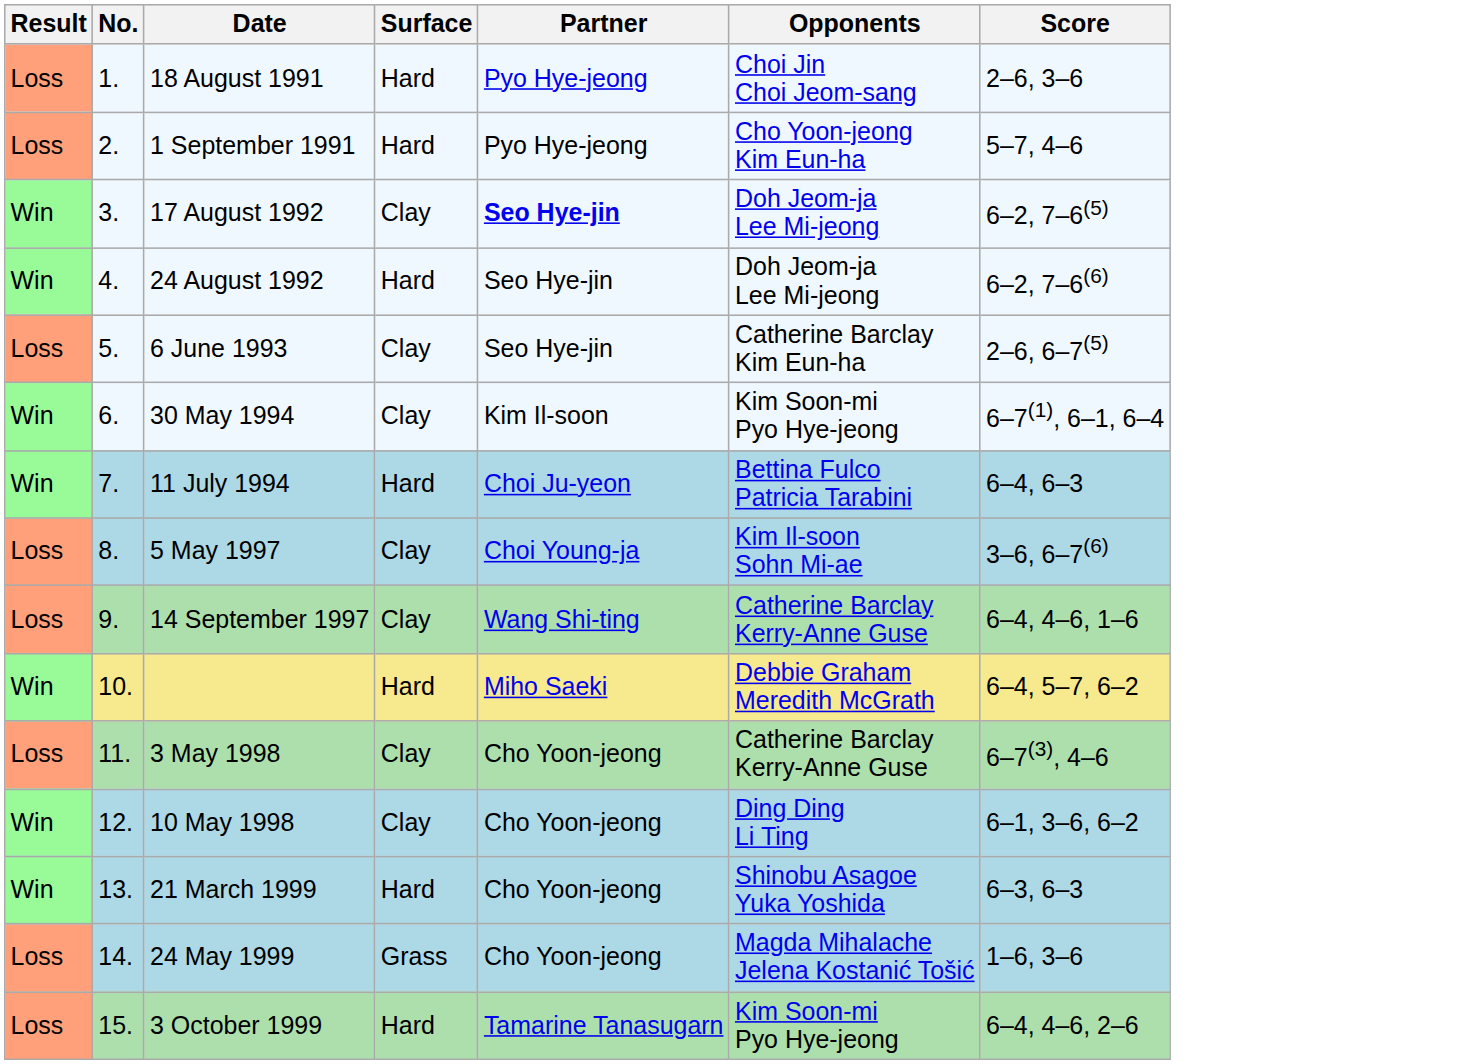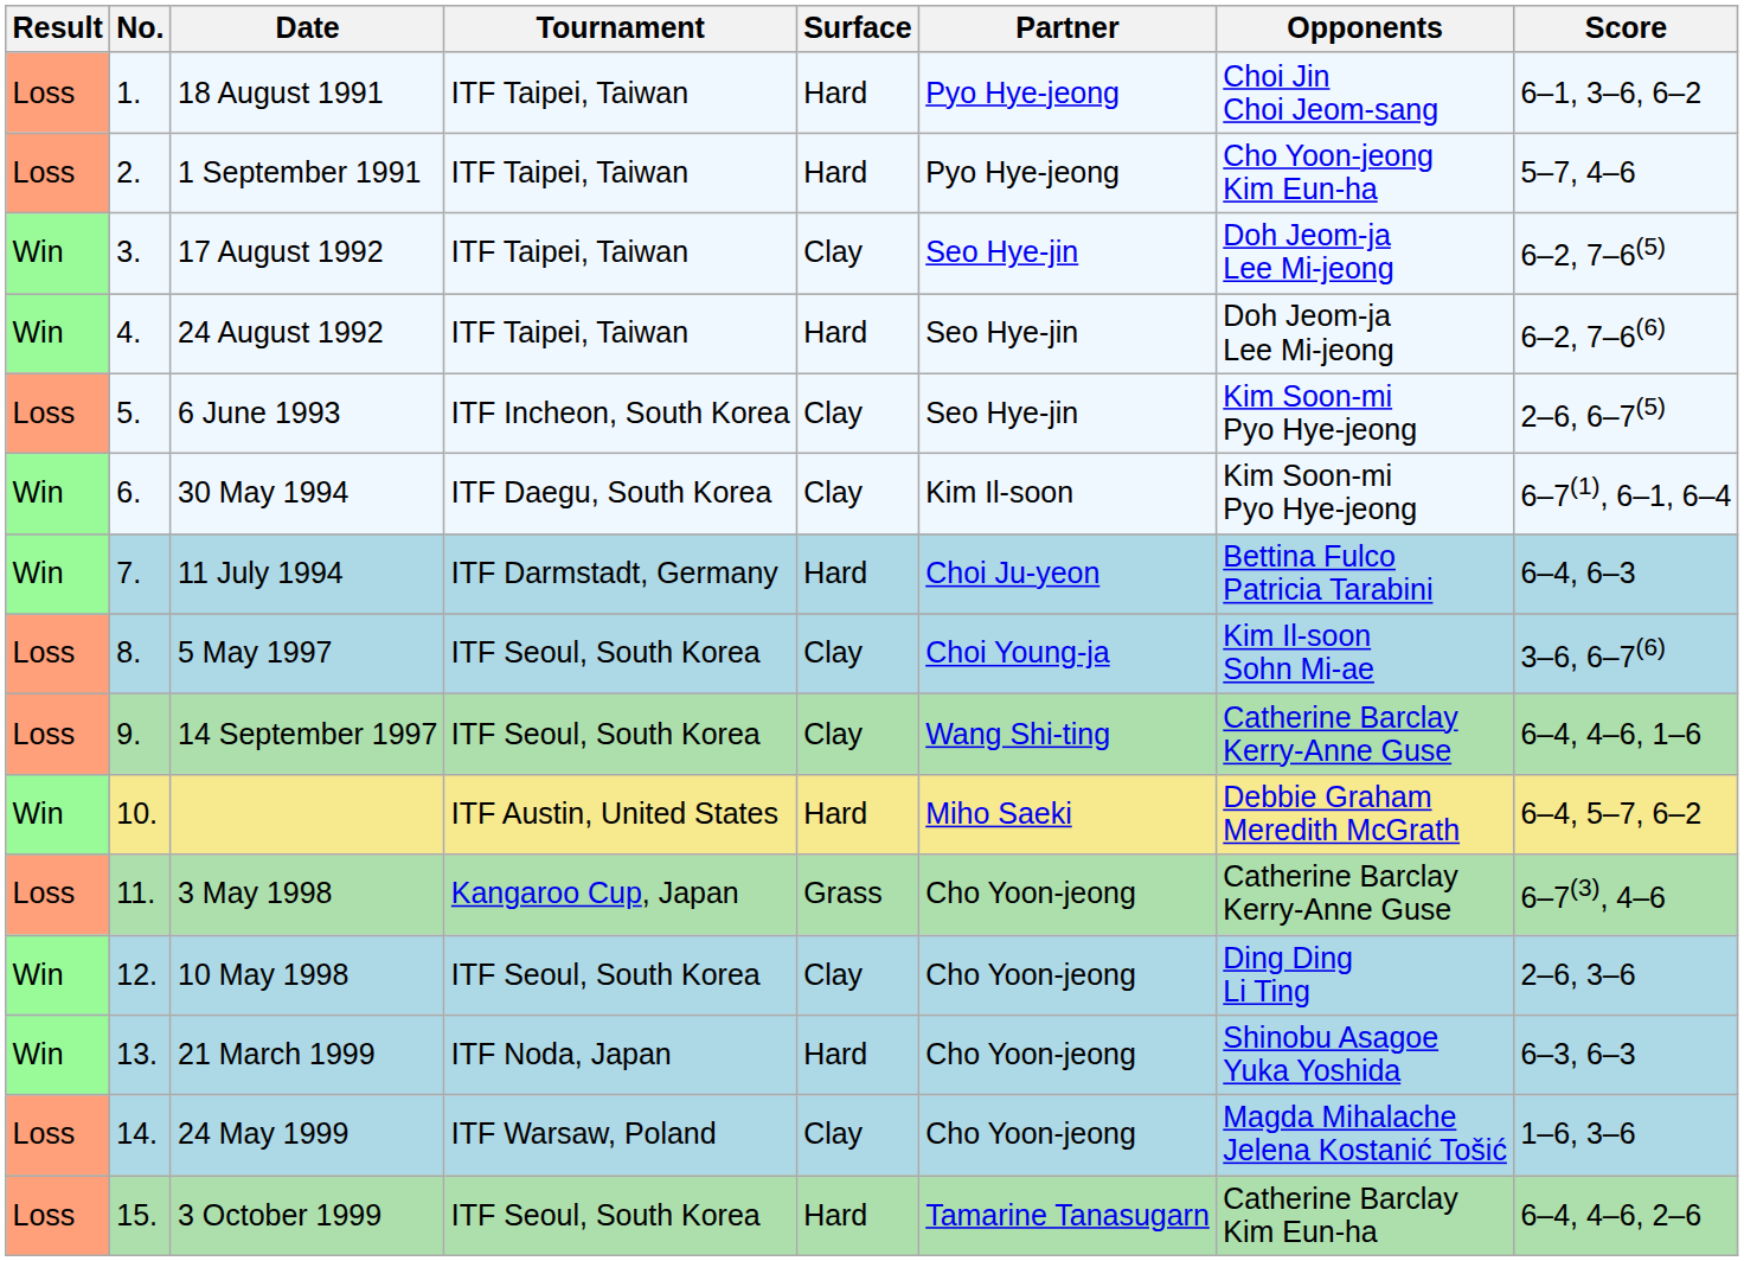 <table class="sortable wikitable">
 <tr>
 <th>Result</th>
 <th>No.</th>
 <th>Date</th>
+<th>Tournament</th>
 <th>Surface</th>
 <th>Partner</th>
 <th>Opponents</th>
 <th class="unsortable">Score</th>
 </tr>
 <tr style="background:#f0f8ff;">
 <td style="background:#ffa07a;">Loss</td>
 <td>1.</td>
 <td>18 August 1991</td>
+<td>ITF Taipei, Taiwan</td>
 <td>Hard</td>
 <td> <a href='#'>Pyo Hye-jeong</a></td>
 <td> <a href='#'>Choi Jin</a> <br>   <a href='#'>Choi Jeom-sang</a></td>
-<td>2–6, 3–6</td>
+<td>6–1, 3–6, 6–2</td>
 </tr>
 <tr style="background:#f0f8ff;">
 <td style="background:#ffa07a;">Loss</td>
 <td>2.</td>
 <td>1 September 1991</td>
+<td>ITF Taipei, Taiwan</td>
 <td>Hard</td>
 <td> Pyo Hye-jeong</td>
 <td> <a href='#'>Cho Yoon-jeong</a> <br>  <a href='#'>Kim Eun-ha</a></td>
 <td>5–7, 4–6</td>
 </tr>
 <tr style="background:#f0f8ff;">
 <td style="background:#98fb98;">Win</td>
 <td>3.</td>
 <td>17 August 1992</td>
+<td>ITF Taipei, Taiwan</td>
 <td>Clay</td>
-<td><strong> <a href='#'>Seo Hye-jin</a></strong></td>
+<td> <a href='#'>Seo Hye-jin</a></td>
 <td> <a href='#'>Doh Jeom-ja</a> <br>   <a href='#'>Lee Mi-jeong</a></td>
 <td>6–2, 7–6<sup>(5)</sup></td>
 </tr>
 <tr style="background:#f0f8ff;">
 <td style="background:#98fb98;">Win</td>
 <td>4.</td>
 <td>24 August 1992</td>
+<td>ITF Taipei, Taiwan</td>
 <td>Hard</td>
 <td> Seo Hye-jin</td>
 <td> Doh Jeom-ja <br>   Lee Mi-jeong</td>
 <td>6–2, 7–6<sup>(6)</sup></td>
 </tr>
 <tr style="background:#f0f8ff;">
 <td style="background:#ffa07a;">Loss</td>
 <td>5.</td>
 <td>6 June 1993</td>
+<td>ITF Incheon, South Korea</td>
 <td>Clay</td>
 <td> Seo Hye-jin</td>
-<td> Catherine Barclay <br>  Kim Eun-ha</td>
+<td> <a href='#'>Kim Soon-mi</a> <br>   Pyo Hye-jeong</td>
 <td>2–6, 6–7<sup>(5)</sup></td>
 </tr>
 <tr bgcolor="#f0f8ff">
 <td style="background:#98fb98;">Win</td>
 <td>6.</td>
 <td>30 May 1994</td>
+<td>ITF Daegu, South Korea</td>
 <td>Clay</td>
 <td> Kim Il-soon</td>
 <td> Kim Soon-mi <br>  Pyo Hye-jeong</td>
 <td>6–7<sup>(1)</sup>, 6–1, 6–4</td>
 </tr>
 <tr style="background:lightblue;">
 <td style="background:#98fb98;">Win</td>
 <td>7.</td>
 <td>11 July 1994</td>
+<td>ITF Darmstadt, Germany</td>
 <td>Hard</td>
 <td> <a href='#'>Choi Ju-yeon</a></td>
 <td> <a href='#'>Bettina Fulco</a> <br>  <a href='#'>Patricia Tarabini</a></td>
 <td>6–4, 6–3</td>
 </tr>
 <tr style="background:lightblue;">
 <td style="background:#ffa07a;">Loss</td>
 <td>8.</td>
 <td>5 May 1997</td>
+<td>ITF Seoul, South Korea</td>
 <td>Clay</td>
 <td> <a href='#'>Choi Young-ja</a></td>
 <td> <a href='#'>Kim Il-soon</a> <br>   <a href='#'>Sohn Mi-ae</a></td>
 <td>3–6, 6–7<sup>(6)</sup></td>
 </tr>
 <tr style="background:#addfad;">
 <td style="background:#ffa07a;">Loss</td>
 <td>9.</td>
 <td>14 September 1997</td>
+<td>ITF Seoul, South Korea</td>
 <td>Clay</td>
 <td> <a href='#'>Wang Shi-ting</a></td>
 <td> <a href='#'>Catherine Barclay</a> <br>  <a href='#'>Kerry-Anne Guse</a></td>
 <td>6–4, 4–6, 1–6</td>
 </tr>
 <tr style="background:#f7e98e;">
 <td style="background:#98fb98;">Win</td>
 <td>10.</td>
 <td></td>
+<td>ITF Austin, United States</td>
 <td>Hard</td>
 <td> <a href='#'>Miho Saeki</a></td>
 <td> <a href='#'>Debbie Graham</a> <br>  <a href='#'>Meredith McGrath</a></td>
 <td>6–4, 5–7, 6–2</td>
 </tr>
 <tr style="background:#addfad;">
 <td style="background:#ffa07a;">Loss</td>
 <td>11.</td>
 <td>3 May 1998</td>
-<td>Clay</td>
+<td><a href='#'>Kangaroo Cup</a>, Japan</td>
+<td>Grass</td>
 <td> Cho Yoon-jeong</td>
 <td> Catherine Barclay <br>  Kerry-Anne Guse</td>
 <td>6–7<sup>(3)</sup>, 4–6</td>
 </tr>
 <tr style="background:lightblue;">
 <td style="background:#98fb98;">Win</td>
 <td>12.</td>
 <td>10 May 1998</td>
+<td>ITF Seoul, South Korea</td>
 <td>Clay</td>
 <td> Cho Yoon-jeong</td>
 <td> <a href='#'>Ding Ding</a> <br>  <a href='#'>Li Ting</a></td>
-<td>6–1, 3–6, 6–2</td>
+<td>2–6, 3–6</td>
 </tr>
 <tr style="background:lightblue;">
 <td style="background:#98fb98;">Win</td>
 <td>13.</td>
 <td>21 March 1999</td>
+<td>ITF Noda, Japan</td>
 <td>Hard</td>
 <td> Cho Yoon-jeong</td>
 <td> <a href='#'>Shinobu Asagoe</a> <br>  <a href='#'>Yuka Yoshida</a></td>
 <td>6–3, 6–3</td>
 </tr>
 <tr style="background:lightblue;">
 <td style="background:#ffa07a;">Loss</td>
 <td>14.</td>
 <td>24 May 1999</td>
-<td>Grass</td>
+<td>ITF Warsaw, Poland</td>
+<td>Clay</td>
 <td> Cho Yoon-jeong</td>
 <td> <a href='#'>Magda Mihalache</a> <br>  <a href='#'>Jelena Kostanić Tošić</a></td>
 <td>1–6, 3–6</td>
 </tr>
 <tr style="background:#addfad;">
 <td style="background:#ffa07a;">Loss</td>
 <td>15.</td>
 <td>3 October 1999</td>
+<td>ITF Seoul, South Korea</td>
 <td>Hard</td>
 <td> <a href='#'>Tamarine Tanasugarn</a></td>
-<td> <a href='#'>Kim Soon-mi</a> <br>   Pyo Hye-jeong</td>
+<td> Catherine Barclay <br>  Kim Eun-ha</td>
 <td>6–4, 4–6, 2–6</td>
 </tr>
 </table>
